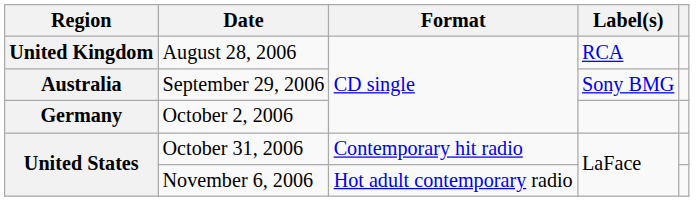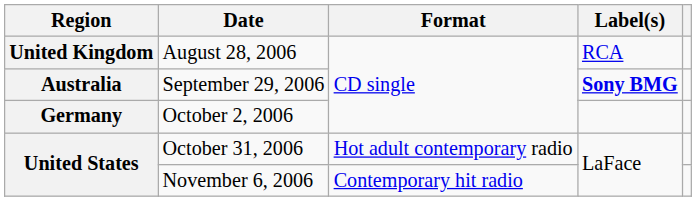 <table class="wikitable plainrowheaders">
 <tr>
 <th scope="col">Region</th>
 <th scope="col">Date</th>
 <th scope="col">Format</th>
 <th scope="col">Label(s)</th>
 <th scope="col"></th>
 </tr>
 <tr>
 <th scope="row">United Kingdom</th>
 <td>August 28, 2006</td>
 <td rowspan="3"><a href='#'>CD single</a></td>
 <td><a href='#'>RCA</a></td>
 <td align="center"></td>
 </tr>
 <tr>
 <th scope="row">Australia</th>
 <td>September 29, 2006</td>
-<td><a href='#'>Sony BMG</a></td>
+<td><strong><a href='#'>Sony BMG</a></strong></td>
 <td align="center"></td>
 </tr>
 <tr>
 <th scope="row">Germany</th>
 <td>October 2, 2006</td>
 <td></td>
 <td align="center"></td>
 </tr>
 <tr>
 <th scope="row" rowspan="2">United States</th>
 <td>October 31, 2006</td>
-<td><a href='#'>Contemporary hit radio</a></td>
+<td><a href='#'>Hot adult contemporary</a> radio</td>
 <td rowspan="2">LaFace</td>
 <td align="center"></td>
 </tr>
 <tr>
 <td>November 6, 2006</td>
-<td><a href='#'>Hot adult contemporary</a> radio</td>
+<td><a href='#'>Contemporary hit radio</a></td>
 <td align="center"></td>
 </tr>
 </table>
